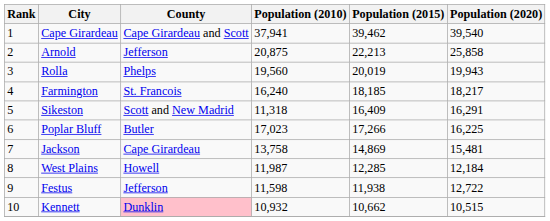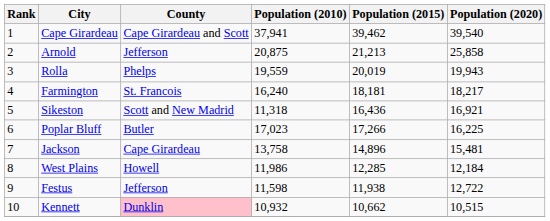 <table class="wikitable">
 <tr>
 <th>Rank</th>
 <th>City</th>
 <th>County</th>
 <th>Population (2010)</th>
 <th>Population (2015)</th>
 <th>Population (2020)</th>
 </tr>
 <tr>
 <td>1</td>
 <td><a href='#'>Cape Girardeau</a></td>
 <td><a href='#'>Cape Girardeau</a> and <a href='#'>Scott</a></td>
 <td>37,941</td>
 <td>39,462</td>
 <td>39,540</td>
 </tr>
 <tr>
 <td>2</td>
 <td><a href='#'>Arnold</a></td>
 <td><a href='#'>Jefferson</a></td>
 <td>20,875</td>
-<td>22,213</td>
+<td>21,213</td>
 <td>25,858</td>
 </tr>
 <tr>
 <td>3</td>
 <td><a href='#'>Rolla</a></td>
 <td><a href='#'>Phelps</a></td>
-<td>19,560</td>
+<td>19,559</td>
 <td>20,019</td>
 <td>19,943</td>
 </tr>
 <tr>
 <td>4</td>
 <td><a href='#'>Farmington</a></td>
 <td><a href='#'>St. Francois</a></td>
 <td>16,240</td>
-<td>18,185</td>
+<td>18,181</td>
 <td>18,217</td>
 </tr>
 <tr>
 <td>5</td>
 <td><a href='#'>Sikeston</a></td>
 <td><a href='#'>Scott</a> and <a href='#'>New Madrid</a></td>
 <td>11,318</td>
-<td>16,409</td>
-<td>16,291</td>
+<td>16,436</td>
+<td>16,921</td>
 </tr>
 <tr>
 <td>6</td>
 <td><a href='#'>Poplar Bluff</a></td>
 <td><a href='#'>Butler</a></td>
 <td>17,023</td>
 <td>17,266</td>
 <td>16,225</td>
 </tr>
 <tr>
 <td>7</td>
 <td><a href='#'>Jackson</a></td>
 <td><a href='#'>Cape Girardeau</a></td>
 <td>13,758</td>
-<td>14,869</td>
+<td>14,896</td>
 <td>15,481</td>
 </tr>
 <tr>
 <td>8</td>
 <td><a href='#'>West Plains</a></td>
 <td><a href='#'>Howell</a></td>
-<td>11,987</td>
+<td>11,986</td>
 <td>12,285</td>
 <td>12,184</td>
 </tr>
 <tr>
 <td>9</td>
 <td><a href='#'>Festus</a></td>
 <td><a href='#'>Jefferson</a></td>
 <td>11,598</td>
 <td>11,938</td>
 <td>12,722</td>
 </tr>
 <tr>
 <td>10</td>
 <td><a href='#'>Kennett</a></td>
 <td style="background: pink;"><a href='#'>Dunklin</a></td>
 <td>10,932</td>
 <td>10,662</td>
 <td>10,515</td>
 </tr>
 <tr>
 </tr>
 </table>
